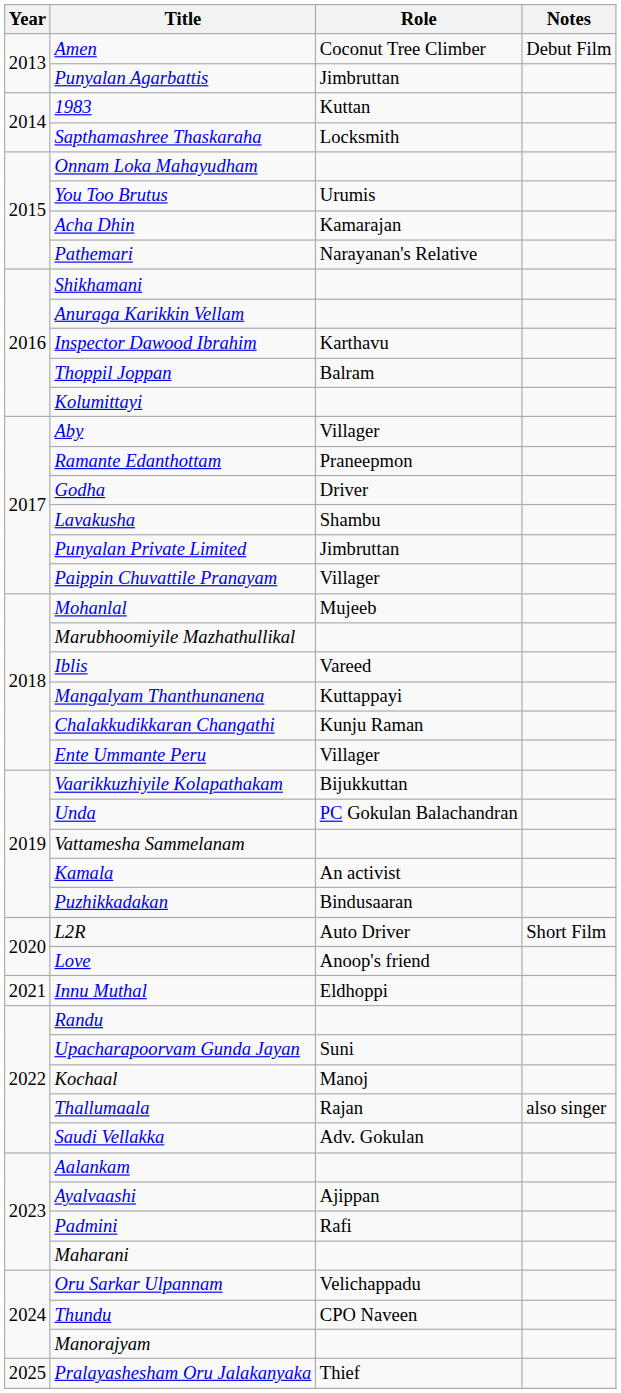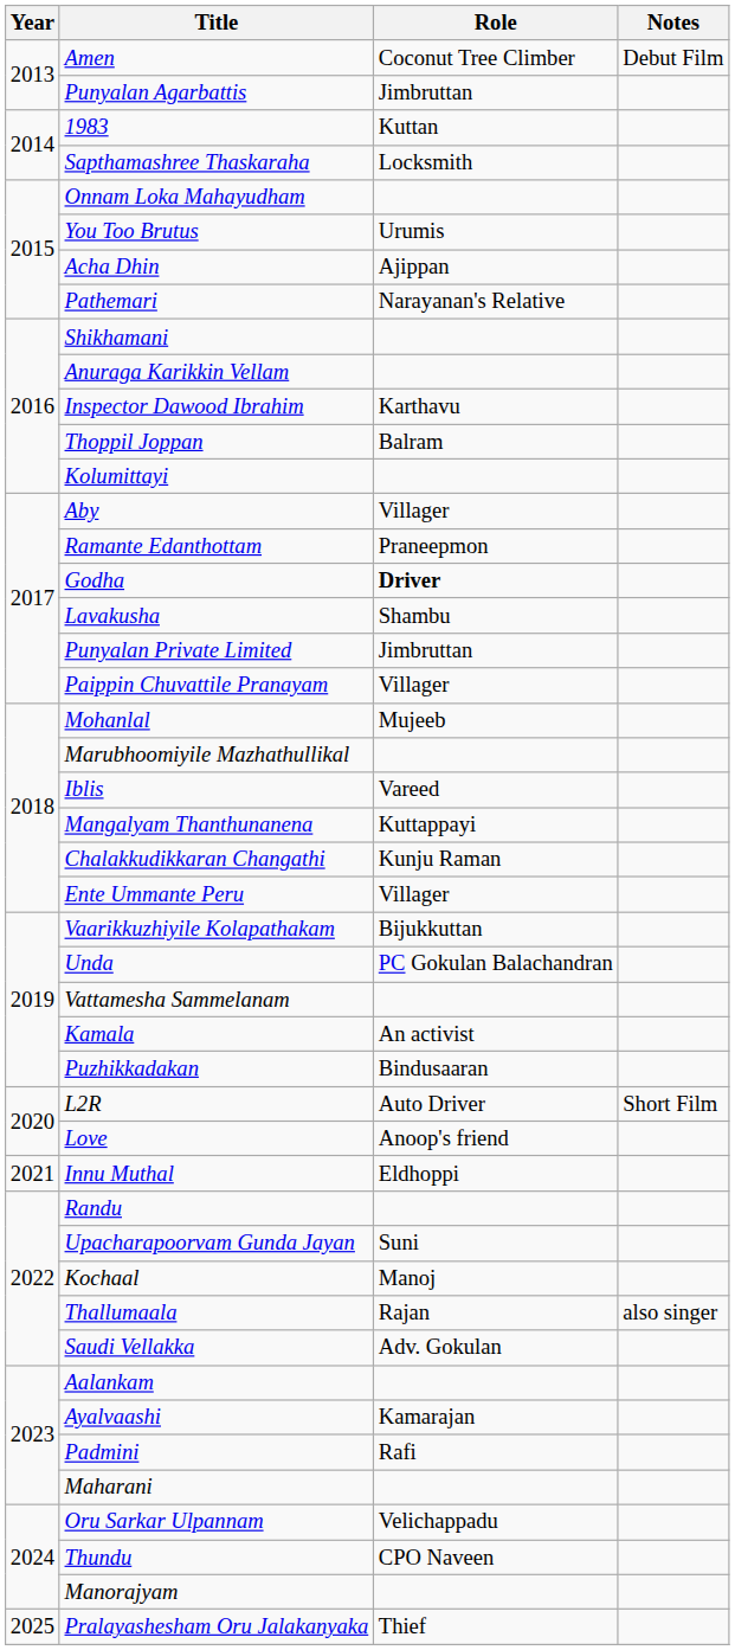 <table class="wikitable sortable">
 <tr>
 <th>Year</th>
 <th>Title</th>
 <th>Role</th>
 <th class="unsortable">Notes</th>
 </tr>
 <tr>
 <td rowspan=2>2013</td>
 <td><em><a href='#'>Amen</a></em></td>
 <td>Coconut Tree Climber</td>
 <td>Debut Film</td>
 </tr>
 <tr>
 <td><em><a href='#'>Punyalan Agarbattis</a></em></td>
 <td>Jimbruttan</td>
 <td></td>
 </tr>
 <tr>
 <td rowspan=2>2014</td>
 <td><em><a href='#'>1983</a></em></td>
 <td>Kuttan</td>
 <td></td>
 </tr>
 <tr>
 <td><em><a href='#'>Sapthamashree Thaskaraha</a></em></td>
 <td>Locksmith</td>
 <td></td>
 </tr>
 <tr>
 <td rowspan=4>2015</td>
 <td><em><a href='#'>Onnam Loka Mahayudham</a></em></td>
 <td></td>
 <td></td>
 </tr>
 <tr>
 <td><em><a href='#'>You Too Brutus</a></em></td>
 <td>Urumis</td>
 <td></td>
 </tr>
 <tr>
 <td><em><a href='#'>Acha Dhin</a></em></td>
-<td>Kamarajan</td>
+<td>Ajippan</td>
 <td></td>
 </tr>
 <tr>
 <td><em><a href='#'>Pathemari</a></em></td>
 <td>Narayanan's Relative</td>
 <td></td>
 </tr>
 <tr>
 <td rowspan=5>2016</td>
 <td><em><a href='#'>Shikhamani</a></em></td>
 <td></td>
 <td></td>
 </tr>
 <tr>
 <td><em><a href='#'>Anuraga Karikkin Vellam</a></em></td>
 <td></td>
 <td></td>
 </tr>
 <tr>
 <td><em><a href='#'>Inspector Dawood Ibrahim</a></em></td>
 <td>Karthavu</td>
 <td></td>
 </tr>
 <tr>
 <td><em><a href='#'>Thoppil Joppan</a></em></td>
 <td>Balram</td>
 <td></td>
 </tr>
 <tr>
 <td><em><a href='#'>Kolumittayi</a></em></td>
 <td></td>
 <td></td>
 </tr>
 <tr>
 <td rowspan=6>2017</td>
 <td><em><a href='#'>Aby</a></em></td>
 <td>Villager</td>
 <td></td>
 </tr>
 <tr>
 <td><em><a href='#'>Ramante Edanthottam</a></em></td>
 <td>Praneepmon</td>
 <td></td>
 </tr>
 <tr>
 <td><em><a href='#'>Godha</a></em></td>
-<td>Driver</td>
+<td><strong>Driver</strong></td>
 <td></td>
 </tr>
 <tr>
 <td><em><a href='#'>Lavakusha</a></em></td>
 <td>Shambu</td>
 <td></td>
 </tr>
 <tr>
 <td><em><a href='#'>Punyalan Private Limited</a></em></td>
 <td>Jimbruttan</td>
 <td></td>
 </tr>
 <tr>
 <td><em><a href='#'>Paippin Chuvattile Pranayam</a></em></td>
 <td>Villager</td>
 <td></td>
 </tr>
 <tr>
 <td rowspan=6>2018</td>
 <td><em><a href='#'>Mohanlal</a></em></td>
 <td>Mujeeb</td>
 <td></td>
 </tr>
 <tr>
 <td><em>Marubhoomiyile Mazhathullikal</em></td>
 <td></td>
 <td></td>
 </tr>
 <tr>
 <td><em><a href='#'>Iblis</a></em></td>
 <td>Vareed</td>
 <td></td>
 </tr>
 <tr>
 <td><em><a href='#'>Mangalyam Thanthunanena</a></em></td>
 <td>Kuttappayi</td>
 <td></td>
 </tr>
 <tr>
 <td><em><a href='#'>Chalakkudikkaran Changathi</a></em></td>
 <td>Kunju Raman</td>
 <td></td>
 </tr>
 <tr>
 <td><em><a href='#'>Ente Ummante Peru</a></em></td>
 <td>Villager</td>
 <td></td>
 </tr>
 <tr>
 <td rowspan=5>2019</td>
 <td><em><a href='#'>Vaarikkuzhiyile Kolapathakam</a></em></td>
 <td>Bijukkuttan</td>
 <td></td>
 </tr>
 <tr>
 <td><em><a href='#'>Unda</a></em></td>
 <td><a href='#'>PC</a> Gokulan Balachandran</td>
 <td></td>
 </tr>
 <tr>
 <td><em>Vattamesha Sammelanam</em></td>
 <td></td>
 <td></td>
 </tr>
 <tr>
 <td><em><a href='#'>Kamala</a></em></td>
 <td>An activist</td>
 <td></td>
 </tr>
 <tr>
 <td><em><a href='#'>Puzhikkadakan</a></em></td>
 <td>Bindusaaran</td>
 <td></td>
 </tr>
 <tr>
 <td rowspan=2>2020</td>
 <td><em>L2R</em></td>
 <td>Auto Driver</td>
 <td>Short Film</td>
 </tr>
 <tr>
 <td><em><a href='#'>Love</a></em></td>
 <td>Anoop's friend</td>
 <td></td>
 </tr>
 <tr>
 <td>2021</td>
 <td><em><a href='#'>Innu Muthal</a></em></td>
 <td>Eldhoppi</td>
 <td></td>
 </tr>
 <tr>
 <td rowspan=5>2022</td>
 <td><em><a href='#'>Randu</a></em></td>
 <td></td>
 <td></td>
 </tr>
 <tr>
 <td><em><a href='#'>Upacharapoorvam Gunda Jayan</a></em></td>
 <td>Suni</td>
 <td></td>
 </tr>
 <tr>
 <td><em>Kochaal</em></td>
 <td>Manoj</td>
 <td></td>
 </tr>
 <tr>
 <td><em><a href='#'>Thallumaala</a></em></td>
 <td>Rajan</td>
 <td>also singer</td>
 </tr>
 <tr>
 <td><em><a href='#'>Saudi Vellakka</a></em></td>
 <td>Adv. Gokulan</td>
 <td></td>
 </tr>
 <tr>
 <td rowspan=4>2023</td>
 <td><em><a href='#'>Aalankam</a></em></td>
 <td></td>
 <td></td>
 </tr>
 <tr>
 <td><em><a href='#'>Ayalvaashi</a></em></td>
-<td>Ajippan</td>
+<td>Kamarajan</td>
 <td></td>
 </tr>
 <tr>
 <td><em><a href='#'>Padmini</a></em></td>
 <td>Rafi</td>
 <td></td>
 </tr>
 <tr>
 <td><em>Maharani</em></td>
 <td></td>
 <td></td>
 </tr>
 <tr>
 <td rowspan=3>2024</td>
 <td><em><a href='#'>Oru Sarkar Ulpannam</a></em></td>
 <td>Velichappadu</td>
 <td></td>
 </tr>
 <tr>
 <td><em><a href='#'>Thundu</a></em></td>
 <td>CPO Naveen</td>
 <td></td>
 </tr>
 <tr>
 <td><em>Manorajyam</em></td>
 <td></td>
 <td></td>
 </tr>
 <tr>
 <td>2025</td>
 <td><em><a href='#'>Pralayashesham Oru Jalakanyaka</a></em></td>
 <td>Thief</td>
 <td></td>
 </tr>
 <tr>
 </tr>
 </table>
